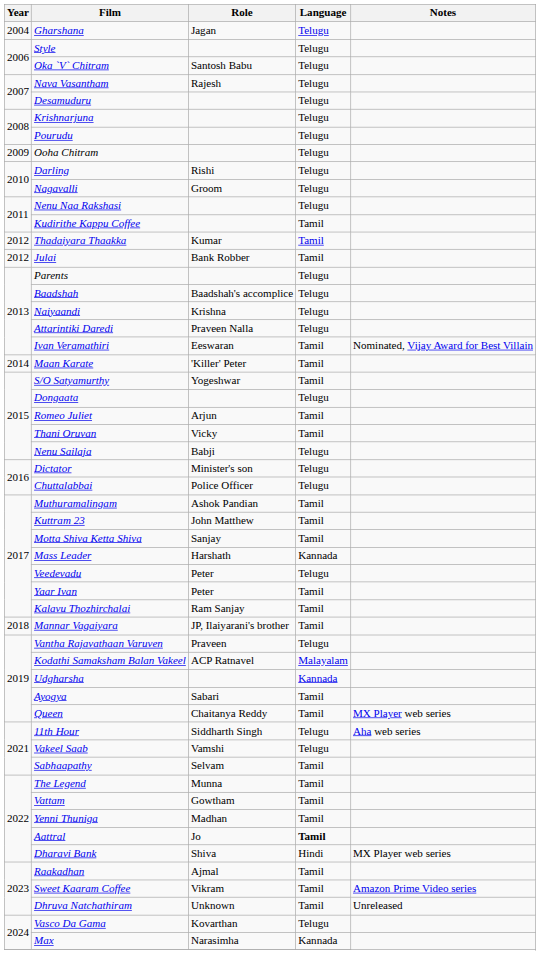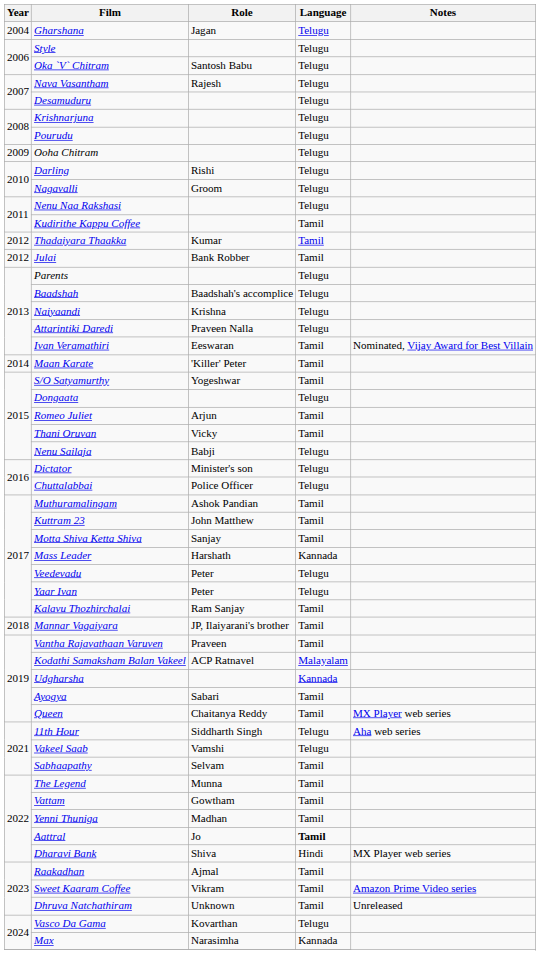 <table class="wikitable sortable">
 <tr>
 <th>Year</th>
 <th>Film</th>
 <th>Role</th>
 <th>Language</th>
 <th>Notes</th>
 </tr>
 <tr>
 <td>2004</td>
 <td><em><a href='#'>Gharshana</a></em></td>
 <td>Jagan</td>
 <td><a href='#'>Telugu</a></td>
 <td></td>
 </tr>
 <tr>
 <td rowspan="2">2006</td>
 <td><em><a href='#'>Style</a></em></td>
 <td></td>
 <td>Telugu</td>
 <td></td>
 </tr>
 <tr>
 <td><em><a href='#'>Oka `V` Chitram</a></em></td>
 <td>Santosh Babu</td>
 <td>Telugu</td>
 <td></td>
 </tr>
 <tr>
 <td rowspan="2">2007</td>
 <td><em><a href='#'>Nava Vasantham</a></em></td>
 <td>Rajesh</td>
 <td>Telugu</td>
 <td></td>
 </tr>
 <tr>
 <td><em><a href='#'>Desamuduru</a></em></td>
 <td></td>
 <td>Telugu</td>
 <td></td>
 </tr>
 <tr>
 <td rowspan="2">2008</td>
 <td><em><a href='#'>Krishnarjuna</a></em></td>
 <td></td>
 <td>Telugu</td>
 <td></td>
 </tr>
 <tr>
 <td><em><a href='#'>Pourudu</a></em></td>
 <td></td>
 <td>Telugu</td>
 <td></td>
 </tr>
 <tr>
 <td>2009</td>
 <td><em>Ooha Chitram</em></td>
 <td></td>
 <td>Telugu</td>
 <td></td>
 </tr>
 <tr>
 <td rowspan="2">2010</td>
 <td><em><a href='#'>Darling</a></em></td>
 <td>Rishi</td>
 <td>Telugu</td>
 <td></td>
 </tr>
 <tr>
 <td><em><a href='#'>Nagavalli</a></em></td>
 <td>Groom</td>
 <td>Telugu</td>
 <td></td>
 </tr>
 <tr>
 <td rowspan="2">2011</td>
 <td><em><a href='#'>Nenu Naa Rakshasi</a></em></td>
 <td></td>
 <td>Telugu</td>
 <td></td>
 </tr>
 <tr>
 <td><em><a href='#'>Kudirithe Kappu Coffee</a></em></td>
 <td></td>
 <td>Tamil</td>
 <td></td>
 </tr>
 <tr>
 <td>2012</td>
 <td><em><a href='#'>Thadaiyara Thaakka</a></em></td>
 <td>Kumar</td>
 <td><a href='#'>Tamil</a></td>
 <td></td>
 </tr>
 <tr>
 <td>2012</td>
 <td><em><a href='#'>Julai</a></em></td>
 <td>Bank Robber</td>
 <td>Tamil</td>
 <td></td>
 </tr>
 <tr>
 <td rowspan="5">2013</td>
 <td><em>Parents</em></td>
 <td></td>
 <td>Telugu</td>
 <td></td>
 </tr>
 <tr>
 <td><em><a href='#'>Baadshah</a></em></td>
 <td>Baadshah's accomplice</td>
 <td>Telugu</td>
 <td></td>
 </tr>
 <tr>
 <td><em><a href='#'>Naiyaandi</a></em></td>
 <td>Krishna</td>
 <td>Telugu</td>
 <td></td>
 </tr>
 <tr>
 <td><em><a href='#'>Attarintiki Daredi</a></em></td>
 <td>Praveen Nalla</td>
 <td>Telugu</td>
 <td></td>
 </tr>
 <tr>
 <td><em><a href='#'>Ivan Veramathiri</a></em></td>
 <td>Eeswaran</td>
 <td>Tamil</td>
 <td>Nominated, <a href='#'>Vijay Award for Best Villain</a></td>
 </tr>
 <tr>
 <td>2014</td>
 <td><em><a href='#'>Maan Karate</a></em></td>
 <td>'Killer' Peter</td>
 <td>Tamil</td>
 <td></td>
 </tr>
 <tr>
 <td rowspan="5">2015</td>
 <td><em><a href='#'>S/O Satyamurthy</a></em></td>
 <td>Yogeshwar</td>
 <td>Tamil</td>
 <td></td>
 </tr>
 <tr>
 <td><em><a href='#'>Dongaata</a></em></td>
 <td></td>
 <td>Telugu</td>
 <td></td>
 </tr>
 <tr>
 <td><em><a href='#'>Romeo Juliet</a></em></td>
 <td>Arjun</td>
 <td>Tamil</td>
 <td></td>
 </tr>
 <tr>
 <td><em><a href='#'>Thani Oruvan</a></em></td>
 <td>Vicky</td>
 <td>Tamil</td>
 <td></td>
 </tr>
 <tr>
 <td><em><a href='#'>Nenu Sailaja</a></em></td>
 <td>Babji</td>
 <td>Telugu</td>
 <td></td>
 </tr>
 <tr>
 <td rowspan="2">2016</td>
 <td><em><a href='#'>Dictator</a></em></td>
 <td>Minister's son</td>
 <td>Telugu</td>
 <td></td>
 </tr>
 <tr>
 <td><em><a href='#'>Chuttalabbai</a></em></td>
 <td>Police Officer</td>
 <td>Telugu</td>
 <td></td>
 </tr>
 <tr>
 <td rowspan="7">2017</td>
 <td><em><a href='#'>Muthuramalingam</a></em></td>
 <td>Ashok Pandian</td>
 <td>Tamil</td>
 <td></td>
 </tr>
 <tr>
 <td><em><a href='#'>Kuttram 23</a></em></td>
 <td>John Matthew</td>
 <td>Tamil</td>
 <td></td>
 </tr>
 <tr>
 <td><em><a href='#'>Motta Shiva Ketta Shiva</a></em></td>
 <td>Sanjay</td>
 <td>Tamil</td>
 <td></td>
 </tr>
 <tr>
 <td><em><a href='#'>Mass Leader</a></em></td>
 <td>Harshath</td>
 <td>Kannada</td>
 <td></td>
 </tr>
 <tr>
 <td><em><a href='#'>Veedevadu</a></em></td>
 <td>Peter</td>
 <td>Telugu</td>
 <td></td>
 </tr>
 <tr>
 <td><em><a href='#'>Yaar Ivan</a></em></td>
 <td>Peter</td>
-<td>Tamil</td>
+<td>Telugu</td>
 <td></td>
 </tr>
 <tr>
 <td><em><a href='#'>Kalavu Thozhirchalai</a></em></td>
 <td>Ram Sanjay</td>
 <td>Tamil</td>
 <td></td>
 </tr>
 <tr>
 <td>2018</td>
 <td><em><a href='#'>Mannar Vagaiyara</a></em></td>
 <td>JP, Ilaiyarani's brother</td>
 <td>Tamil</td>
 <td></td>
 </tr>
 <tr>
 <td rowspan="5">2019</td>
 <td><em><a href='#'>Vantha Rajavathaan Varuven</a></em></td>
 <td>Praveen</td>
-<td>Telugu</td>
+<td>Tamil</td>
 <td></td>
 </tr>
 <tr>
 <td><em><a href='#'>Kodathi Samaksham Balan Vakeel</a></em></td>
 <td>ACP Ratnavel</td>
 <td><a href='#'>Malayalam</a></td>
 <td></td>
 </tr>
 <tr>
 <td><em><a href='#'>Udgharsha</a></em></td>
 <td></td>
 <td><a href='#'>Kannada</a></td>
 <td></td>
 </tr>
 <tr>
 <td><em><a href='#'>Ayogya</a></em></td>
 <td>Sabari</td>
 <td>Tamil</td>
 <td></td>
 </tr>
 <tr>
 <td><em><a href='#'>Queen</a></em></td>
 <td>Chaitanya Reddy</td>
 <td>Tamil</td>
 <td><a href='#'>MX Player</a> web series</td>
 </tr>
 <tr>
 <td rowspan="3">2021</td>
 <td><em><a href='#'>11th Hour</a></em></td>
 <td>Siddharth Singh</td>
 <td>Telugu</td>
 <td><a href='#'>Aha</a> web series</td>
 </tr>
 <tr>
 <td><em><a href='#'>Vakeel Saab</a></em></td>
 <td>Vamshi</td>
 <td>Telugu</td>
 <td></td>
 </tr>
 <tr>
 <td><em><a href='#'>Sabhaapathy</a></em></td>
 <td>Selvam</td>
 <td>Tamil</td>
 <td></td>
 </tr>
 <tr>
 <td rowspan="5">2022</td>
 <td><em><a href='#'>The Legend</a></em></td>
 <td>Munna</td>
 <td>Tamil</td>
 <td></td>
 </tr>
 <tr>
 <td><em><a href='#'>Vattam</a></em></td>
 <td>Gowtham</td>
 <td>Tamil</td>
 <td></td>
 </tr>
 <tr>
 <td><em><a href='#'>Yenni Thuniga</a></em></td>
 <td>Madhan</td>
 <td>Tamil</td>
 <td></td>
 </tr>
 <tr>
 <td><em><a href='#'>Aattral</a></em></td>
 <td>Jo</td>
 <td><strong>Tamil</strong></td>
 <td></td>
 </tr>
 <tr>
 <td><em><a href='#'>Dharavi Bank</a></em></td>
 <td>Shiva</td>
 <td>Hindi</td>
 <td>MX Player web series</td>
 </tr>
 <tr>
 <td rowspan="3">2023</td>
 <td><em><a href='#'>Raakadhan</a></em></td>
 <td>Ajmal</td>
 <td>Tamil</td>
 <td></td>
 </tr>
 <tr>
 <td><em><a href='#'>Sweet Kaaram Coffee</a></em></td>
 <td>Vikram</td>
 <td>Tamil</td>
 <td><a href='#'>Amazon Prime Video series</a></td>
 </tr>
 <tr>
 <td><em><a href='#'>Dhruva Natchathiram</a></em></td>
 <td>Unknown</td>
 <td>Tamil</td>
 <td>Unreleased</td>
 </tr>
 <tr>
 <td rowspan="2">2024</td>
 <td><em><a href='#'>Vasco Da Gama</a></em></td>
 <td>Kovarthan</td>
 <td>Telugu</td>
 <td></td>
 </tr>
 <tr>
 <td><em><a href='#'>Max</a></em></td>
 <td>Narasimha</td>
 <td>Kannada</td>
 </tr>
 <tr>
 </tr>
 </table>
